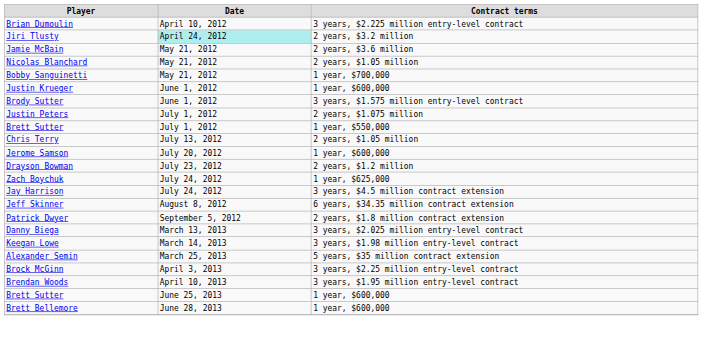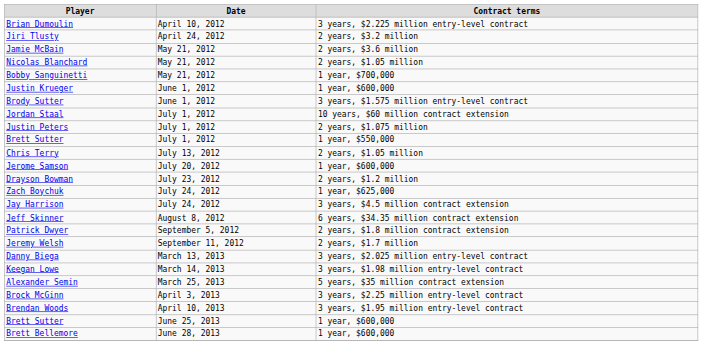 <table class="wikitable" width=90%>
 <tr align="center" bgcolor="#dddddd">
 <td><strong>Player</strong></td>
 <td><strong>Date</strong></td>
 <td><strong>Contract terms</strong></td>
 </tr>
 <tr>
 <td><a href='#'>Brian Dumoulin</a></td>
 <td>April 10, 2012</td>
 <td>3 years, $2.225 million entry-level contract</td>
 </tr>
 <tr>
 <td><a href='#'>Jiri Tlusty</a></td>
-<td style="background: paleturquoise;">April 24, 2012</td>
+<td>April 24, 2012</td>
 <td>2 years, $3.2 million</td>
 </tr>
 <tr>
 <td><a href='#'>Jamie McBain</a></td>
 <td>May 21, 2012</td>
 <td>2 years, $3.6 million</td>
 </tr>
 <tr>
 <td><a href='#'>Nicolas Blanchard</a></td>
 <td>May 21, 2012</td>
 <td>2 years, $1.05 million</td>
 </tr>
 <tr>
 <td><a href='#'>Bobby Sanguinetti</a></td>
 <td>May 21, 2012</td>
 <td>1 year, $700,000</td>
 </tr>
 <tr>
 <td><a href='#'>Justin Krueger</a></td>
 <td>June 1, 2012</td>
 <td>1 year, $600,000</td>
 </tr>
 <tr>
 <td><a href='#'>Brody Sutter</a></td>
 <td>June 1, 2012</td>
 <td>3 years, $1.575 million entry-level contract</td>
+</tr>
+<tr>
+<td><a href='#'>Jordan Staal</a></td>
+<td>July 1, 2012</td>
+<td>10 years, $60 million contract extension</td>
 </tr>
 <tr>
 <td><a href='#'>Justin Peters</a></td>
 <td>July 1, 2012</td>
 <td>2 years, $1.075 million</td>
 </tr>
 <tr>
 <td><a href='#'>Brett Sutter</a></td>
 <td>July 1, 2012</td>
 <td>1 year, $550,000</td>
 </tr>
 <tr>
 <td><a href='#'>Chris Terry</a></td>
 <td>July 13, 2012</td>
 <td>2 years, $1.05 million</td>
 </tr>
 <tr>
 <td><a href='#'>Jerome Samson</a></td>
 <td>July 20, 2012</td>
 <td>1 year, $600,000</td>
 </tr>
 <tr>
 <td><a href='#'>Drayson Bowman</a></td>
 <td>July 23, 2012</td>
 <td>2 years, $1.2 million</td>
 </tr>
 <tr>
 <td><a href='#'>Zach Boychuk</a></td>
 <td>July 24, 2012</td>
 <td>1 year, $625,000</td>
 </tr>
 <tr>
 <td><a href='#'>Jay Harrison</a></td>
 <td>July 24, 2012</td>
 <td>3 years, $4.5 million contract extension</td>
 </tr>
 <tr>
 <td><a href='#'>Jeff Skinner</a></td>
 <td>August 8, 2012</td>
 <td>6 years, $34.35 million contract extension</td>
 </tr>
 <tr>
 <td><a href='#'>Patrick Dwyer</a></td>
 <td>September 5, 2012</td>
 <td>2 years, $1.8 million contract extension</td>
 </tr>
 <tr>
+<td><a href='#'>Jeremy Welsh</a></td>
+<td>September 11, 2012</td>
+<td>2 years, $1.7 million</td>
+</tr>
+<tr>
 <td><a href='#'>Danny Biega</a></td>
 <td>March 13, 2013</td>
 <td>3 years, $2.025 million entry-level contract</td>
 </tr>
 <tr>
 <td><a href='#'>Keegan Lowe</a></td>
 <td>March 14, 2013</td>
 <td>3 years, $1.98 million entry-level contract</td>
 </tr>
 <tr>
 <td><a href='#'>Alexander Semin</a></td>
 <td>March 25, 2013</td>
 <td>5 years, $35 million contract extension</td>
 </tr>
 <tr>
 <td><a href='#'>Brock McGinn</a></td>
 <td>April 3, 2013</td>
 <td>3 years, $2.25 million entry-level contract</td>
 </tr>
 <tr>
 <td><a href='#'>Brendan Woods</a></td>
 <td>April 10, 2013</td>
 <td>3 years, $1.95 million entry-level contract</td>
 </tr>
 <tr>
 <td><a href='#'>Brett Sutter</a></td>
 <td>June 25, 2013</td>
 <td>1 year, $600,000</td>
 </tr>
 <tr>
 <td><a href='#'>Brett Bellemore</a></td>
 <td>June 28, 2013</td>
 <td>1 year, $600,000</td>
 </tr>
 <tr>
 </tr>
 </table>
